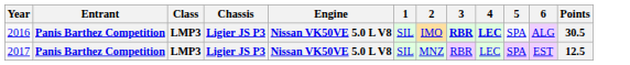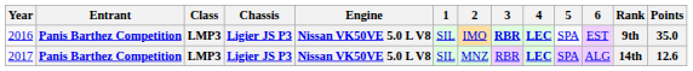 <table class="wikitable" style="text-align:center; font-size:85%">
 <tr>
 <th>Year</th>
 <th>Entrant</th>
 <th>Class</th>
 <th>Chassis</th>
 <th>Engine</th>
 <th>1</th>
 <th>2</th>
 <th>3</th>
 <th>4</th>
 <th>5</th>
 <th>6</th>
+<th>Rank</th>
 <th>Points</th>
 </tr>
 <tr>
 <td><a href='#'>2016</a></td>
 <th nowrap><a href='#'>Panis Barthez Competition</a></th>
 <th>LMP3</th>
 <th nowrap><a href='#'>Ligier JS P3</a></th>
 <th nowrap><a href='#'>Nissan VK50VE</a> 5.0 L V8</th>
 <td style="background:#DFFFDF;"><a href='#'>SIL</a><br></td>
 <td style="background:#FFDF9F;"><a href='#'>IMO</a><br></td>
 <td style="background:#DFFFDF;"><strong><a href='#'>RBR</a></strong><br></td>
 <td style="background:#DFFFDF;"><strong><a href='#'>LEC</a><br></strong></td>
 <td><a href='#'>SPA</a></td>
-<td style="background:#EFCFFF;"><a href='#'>ALG</a><br></td>
-<th>30.5</th>
+<td style="background:#EFCFFF;"><a href='#'>EST</a><br></td>
+<th>9th</th>
+<th>35.0</th>
 </tr>
 <tr>
 <td><a href='#'>2017</a></td>
 <th nowrap><a href='#'>Panis Barthez Competition</a></th>
 <th>LMP3</th>
 <th nowrap><a href='#'>Ligier JS P3</a></th>
 <th nowrap><a href='#'>Nissan VK50VE</a> 5.0 L V8</th>
 <td style="background:#DFFFDF;"><a href='#'>SIL</a><br></td>
 <td style="background:#DFFFDF"><a href='#'>MNZ</a><br></td>
 <td style="background:#EFCFFF;"><a href='#'>RBR</a><br></td>
-<td style="background:#DFFFDF;"><a href='#'>LEC</a><br></td>
+<td style="background:#DFFFDF;"><strong><a href='#'>LEC</a><br></strong></td>
 <td style="background:#EFCFFF;"><a href='#'>SPA</a><br></td>
-<td style="background:#EFCFFF;"><a href='#'>EST</a><br></td>
-<th>12.5</th>
+<td style="background:#EFCFFF;"><a href='#'>ALG</a><br></td>
+<th>14th</th>
+<th>12.6</th>
 </tr>
 </table>
